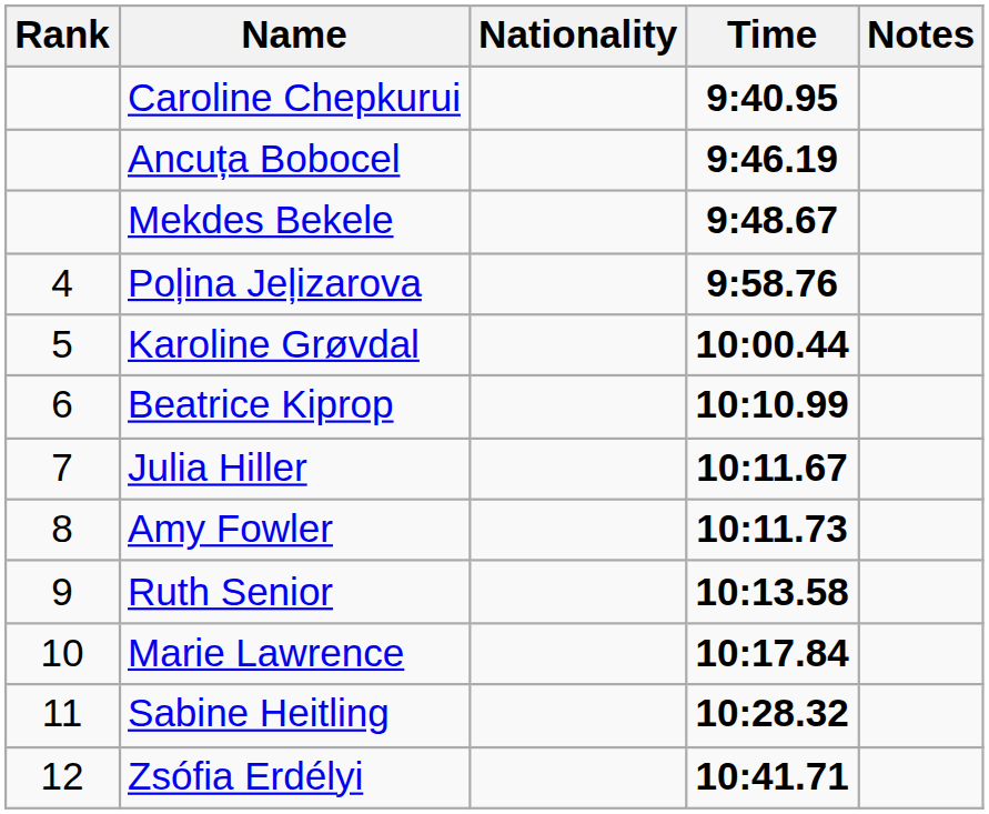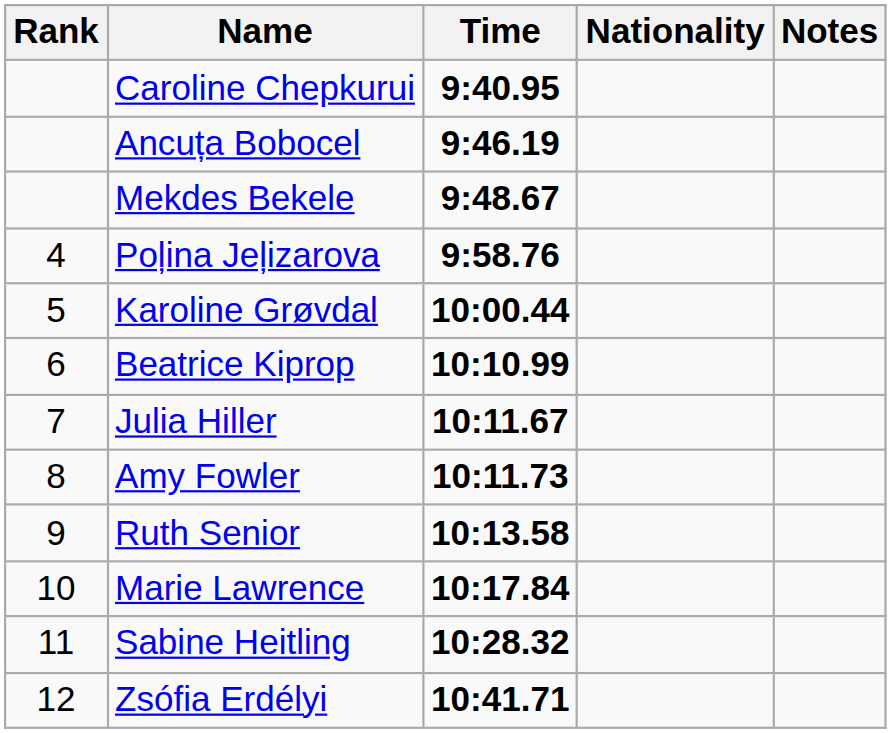 <table class="wikitable sortable" style="text-align:center">
 <tr>
 <th>Rank</th>
 <th>Name</th>
+<th>Time</th>
 <th>Nationality</th>
-<th>Time</th>
 <th>Notes</th>
 </tr>
 <tr>
 <td></td>
 <td align=left><a href='#'>Caroline Chepkurui</a></td>
+<td><strong>9:40.95</strong></td>
 <td align=left></td>
-<td><strong>9:40.95</strong></td>
 <td></td>
 </tr>
 <tr>
 <td></td>
 <td align=left><a href='#'>Ancuța Bobocel</a></td>
+<td><strong>9:46.19</strong></td>
 <td align=left></td>
-<td><strong>9:46.19</strong></td>
 <td></td>
 </tr>
 <tr>
 <td></td>
 <td align=left><a href='#'>Mekdes Bekele</a></td>
+<td><strong>9:48.67</strong></td>
 <td align=left></td>
-<td><strong>9:48.67</strong></td>
 <td></td>
 </tr>
 <tr>
 <td>4</td>
 <td align=left><a href='#'>Poļina Jeļizarova</a></td>
+<td><strong>9:58.76</strong></td>
 <td align=left></td>
-<td><strong>9:58.76</strong></td>
 <td></td>
 </tr>
 <tr>
 <td>5</td>
 <td align=left><a href='#'>Karoline Grøvdal</a></td>
+<td><strong>10:00.44</strong></td>
 <td align=left></td>
-<td><strong>10:00.44</strong></td>
 <td></td>
 </tr>
 <tr>
 <td>6</td>
 <td align=left><a href='#'>Beatrice Kiprop</a></td>
+<td><strong>10:10.99</strong></td>
 <td align=left></td>
-<td><strong>10:10.99</strong></td>
 <td></td>
 </tr>
 <tr>
 <td>7</td>
 <td align=left><a href='#'>Julia Hiller</a></td>
+<td><strong>10:11.67</strong></td>
 <td align=left></td>
-<td><strong>10:11.67</strong></td>
 <td></td>
 </tr>
 <tr>
 <td>8</td>
 <td align=left><a href='#'>Amy Fowler</a></td>
+<td><strong>10:11.73</strong></td>
 <td align=left></td>
-<td><strong>10:11.73</strong></td>
 <td></td>
 </tr>
 <tr>
 <td>9</td>
 <td align=left><a href='#'>Ruth Senior</a></td>
+<td><strong>10:13.58</strong></td>
 <td align=left></td>
-<td><strong>10:13.58</strong></td>
 <td></td>
 </tr>
 <tr>
 <td>10</td>
 <td align=left><a href='#'>Marie Lawrence</a></td>
+<td><strong>10:17.84</strong></td>
 <td align=left></td>
-<td><strong>10:17.84</strong></td>
 <td></td>
 </tr>
 <tr>
 <td>11</td>
 <td align=left><a href='#'>Sabine Heitling</a></td>
+<td><strong>10:28.32</strong></td>
 <td align=left></td>
-<td><strong>10:28.32</strong></td>
 <td></td>
 </tr>
 <tr>
 <td>12</td>
 <td align=left><a href='#'>Zsófia Erdélyi</a></td>
+<td><strong>10:41.71</strong></td>
 <td align=left></td>
-<td><strong>10:41.71</strong></td>
 <td></td>
 </tr>
 </table>
